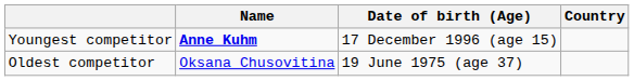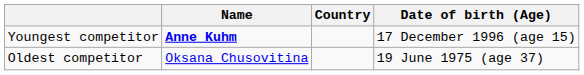 <table class="wikitable">
 <tr>
 <th></th>
 <th>Name</th>
+<th>Country</th>
 <th>Date of birth (Age)</th>
-<th>Country</th>
 </tr>
 <tr>
 <td>Youngest competitor</td>
 <td><strong><a href='#'>Anne Kuhm</a></strong></td>
+<td></td>
 <td>17 December 1996 (age 15)</td>
-<td></td>
 </tr>
 <tr>
 <td>Oldest competitor</td>
 <td><a href='#'>Oksana Chusovitina</a></td>
+<td></td>
 <td>19 June 1975 (age 37)</td>
-<td></td>
 </tr>
 </table>
